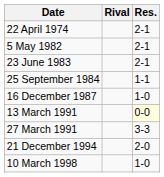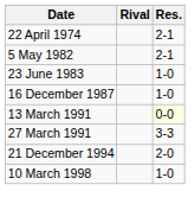 <table class="wikitable sortable">
 <tr>
 <th>Date</th>
 <th>Rival</th>
 <th>Res.</th>
 </tr>
 <tr>
 <td>22 April 1974</td>
 <td></td>
 <td>2-1</td>
 </tr>
 <tr>
 <td>5 May 1982</td>
 <td></td>
 <td>2-1</td>
 </tr>
 <tr>
 <td>23 June 1983</td>
 <td></td>
-<td>2-1</td>
-</tr>
-<tr>
-<td>25 September 1984</td>
-<td></td>
-<td>1-1</td>
+<td>1-0</td>
 </tr>
 <tr>
 <td>16 December 1987</td>
 <td></td>
 <td>1-0</td>
 </tr>
 <tr>
 <td>13 March 1991</td>
 <td></td>
 <td style="background: lightyellow;">0-0</td>
 </tr>
 <tr>
 <td>27 March 1991</td>
 <td></td>
 <td>3-3</td>
 </tr>
 <tr>
 <td>21 December 1994</td>
 <td></td>
 <td>2-0</td>
 </tr>
 <tr>
 <td>10 March 1998</td>
 <td></td>
 <td>1-0</td>
 </tr>
 </table>
